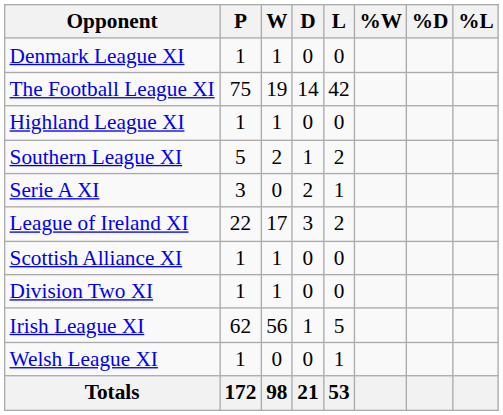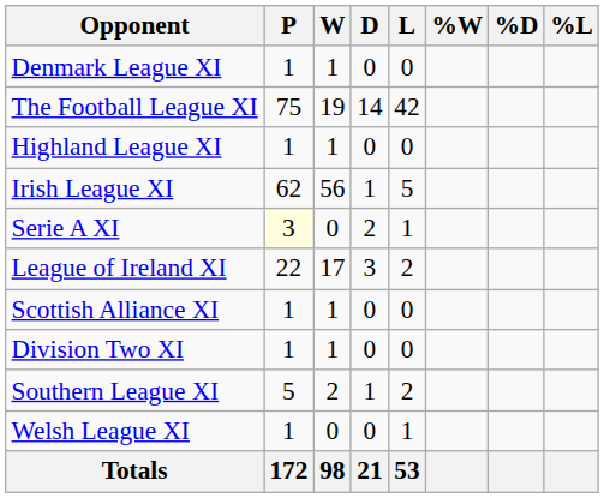 <table class="wikitable sortable" style="text-align:center">
 <tr>
 <th>Opponent</th>
 <th>P</th>
 <th>W</th>
 <th>D</th>
 <th>L</th>
 <th>%W</th>
 <th>%D</th>
 <th>%L</th>
 </tr>
 <tr>
 <td style="text-align:left;"> <a href='#'>Denmark League XI</a></td>
 <td>1</td>
 <td>1</td>
 <td>0</td>
 <td>0</td>
 <td></td>
 <td></td>
 <td></td>
 </tr>
 <tr>
 <td style="text-align:left;"> <a href='#'>The Football League XI</a></td>
 <td>75</td>
 <td>19</td>
 <td>14</td>
 <td>42</td>
 <td></td>
 <td></td>
 <td></td>
 </tr>
 <tr>
 <td style="text-align:left;"> <a href='#'>Highland League XI</a></td>
 <td>1</td>
 <td>1</td>
 <td>0</td>
 <td>0</td>
 <td></td>
 <td></td>
 <td></td>
 </tr>
 <tr>
-<td style="text-align:left;"> <a href='#'>Southern League XI</a></td>
+<td style="text-align:left;"> <a href='#'>Irish League XI</a></td>
+<td>62</td>
+<td>56</td>
+<td>1</td>
 <td>5</td>
-<td>2</td>
-<td>1</td>
-<td>2</td>
 <td></td>
 <td></td>
 <td></td>
 </tr>
 <tr>
 <td style="text-align:left;"> <a href='#'>Serie A XI</a></td>
-<td>3</td>
+<td style="background: lightyellow;">3</td>
 <td>0</td>
 <td>2</td>
 <td>1</td>
 <td></td>
 <td></td>
 <td></td>
 </tr>
 <tr>
 <td style="text-align:left;"> <a href='#'>League of Ireland XI</a></td>
 <td>22</td>
 <td>17</td>
 <td>3</td>
 <td>2</td>
 <td></td>
 <td></td>
 <td></td>
 </tr>
 <tr>
 <td style="text-align:left;"> <a href='#'>Scottish Alliance XI</a></td>
 <td>1</td>
 <td>1</td>
 <td>0</td>
 <td>0</td>
 <td></td>
 <td></td>
 <td></td>
 </tr>
 <tr>
 <td style="text-align:left;"> <a href='#'>Division Two XI</a></td>
 <td>1</td>
 <td>1</td>
 <td>0</td>
 <td>0</td>
 <td></td>
 <td></td>
 <td></td>
 </tr>
 <tr>
-<td style="text-align:left;"> <a href='#'>Irish League XI</a></td>
-<td>62</td>
-<td>56</td>
+<td style="text-align:left;"> <a href='#'>Southern League XI</a></td>
+<td>5</td>
+<td>2</td>
 <td>1</td>
-<td>5</td>
+<td>2</td>
 <td></td>
 <td></td>
 <td></td>
 </tr>
 <tr>
 <td style="text-align:left;"> <a href='#'>Welsh League XI</a></td>
 <td>1</td>
 <td>0</td>
 <td>0</td>
 <td>1</td>
 <td></td>
 <td></td>
 <td></td>
 </tr>
 <tr class="sortbottom">
 <th>Totals</th>
 <th>172</th>
 <th>98</th>
 <th>21</th>
 <th>53</th>
 <th></th>
 <th></th>
 <th></th>
 </tr>
 </table>
